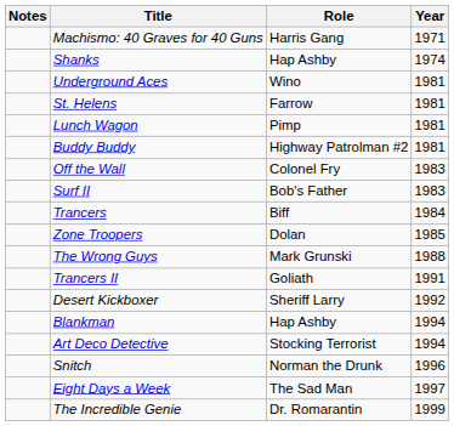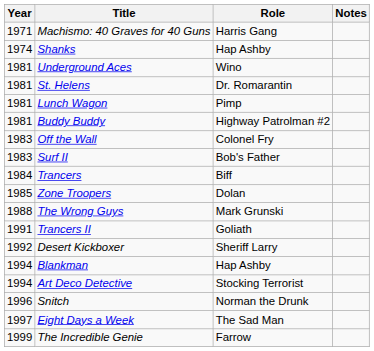 <table class="wikitable sortable">
 <tr>
-<th>Notes</th>
+<th>Year</th>
 <th>Title</th>
 <th>Role</th>
-<th>Year</th>
+<th>Notes</th>
 </tr>
 <tr>
-<td></td>
+<td>1971</td>
 <td><em>Machismo: 40 Graves for 40 Guns</em></td>
 <td>Harris Gang</td>
-<td>1971</td>
+<td></td>
 </tr>
 <tr>
-<td></td>
+<td>1974</td>
 <td><a href='#'><em>Shanks</em></a></td>
 <td>Hap Ashby</td>
-<td>1974</td>
+<td></td>
 </tr>
 <tr>
-<td></td>
+<td>1981</td>
 <td><em><a href='#'>Underground Aces</a></em></td>
 <td>Wino</td>
-<td>1981</td>
+<td></td>
 </tr>
 <tr>
+<td>1981</td>
+<td><a href='#'><em>St. Helens</em></a></td>
+<td>Dr. Romarantin</td>
 <td></td>
-<td><a href='#'><em>St. Helens</em></a></td>
-<td>Farrow</td>
-<td>1981</td>
 </tr>
 <tr>
-<td></td>
+<td>1981</td>
 <td><em><a href='#'>Lunch Wagon</a></em></td>
 <td>Pimp</td>
-<td>1981</td>
+<td></td>
 </tr>
 <tr>
-<td></td>
+<td>1981</td>
 <td><em><a href='#'>Buddy Buddy</a></em></td>
 <td>Highway Patrolman #2</td>
-<td>1981</td>
+<td></td>
 </tr>
 <tr>
-<td></td>
+<td>1983</td>
 <td><a href='#'><em>Off the Wall</em></a></td>
 <td>Colonel Fry</td>
-<td>1983</td>
+<td></td>
 </tr>
 <tr>
-<td></td>
+<td>1983</td>
 <td><em><a href='#'>Surf II</a></em></td>
 <td>Bob's Father</td>
-<td>1983</td>
+<td></td>
 </tr>
 <tr>
-<td></td>
+<td>1984</td>
 <td><em><a href='#'>Trancers</a></em></td>
 <td>Biff</td>
-<td>1984</td>
+<td></td>
 </tr>
 <tr>
-<td></td>
+<td>1985</td>
 <td><em><a href='#'>Zone Troopers</a></em></td>
 <td>Dolan</td>
-<td>1985</td>
+<td></td>
 </tr>
 <tr>
-<td></td>
+<td>1988</td>
 <td><em><a href='#'>The Wrong Guys</a></em></td>
 <td>Mark Grunski</td>
-<td>1988</td>
+<td></td>
 </tr>
 <tr>
-<td></td>
+<td>1991</td>
 <td><em><a href='#'>Trancers II</a></em></td>
 <td>Goliath</td>
-<td>1991</td>
+<td></td>
 </tr>
 <tr>
-<td></td>
+<td>1992</td>
 <td><em>Desert Kickboxer</em></td>
 <td>Sheriff Larry</td>
-<td>1992</td>
+<td></td>
 </tr>
 <tr>
-<td></td>
+<td>1994</td>
 <td><em><a href='#'>Blankman</a></em></td>
 <td>Hap Ashby</td>
-<td>1994</td>
+<td></td>
 </tr>
 <tr>
-<td></td>
+<td>1994</td>
 <td><em><a href='#'>Art Deco Detective</a></em></td>
 <td>Stocking Terrorist</td>
-<td>1994</td>
+<td></td>
 </tr>
 <tr>
-<td></td>
+<td>1996</td>
 <td><em>Snitch</em></td>
 <td>Norman the Drunk</td>
-<td>1996</td>
+<td></td>
 </tr>
 <tr>
-<td></td>
+<td>1997</td>
 <td><a href='#'><em>Eight Days a Week</em></a></td>
 <td>The Sad Man</td>
-<td>1997</td>
+<td></td>
 </tr>
 <tr>
+<td>1999</td>
+<td><em>The Incredible Genie</em></td>
+<td>Farrow</td>
 <td></td>
-<td><em>The Incredible Genie</em></td>
-<td>Dr. Romarantin</td>
-<td>1999</td>
 </tr>
 </table>
